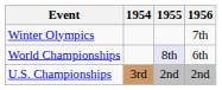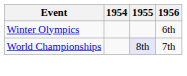 <table class="wikitable">
 <tr>
 <th>Event</th>
 <th>1954</th>
 <th>1955</th>
 <th>1956</th>
 </tr>
 <tr>
 <td><a href='#'>Winter Olympics</a></td>
 <td></td>
 <td></td>
-<td align="center">7th</td>
+<td align="center">6th</td>
 </tr>
 <tr>
 <td><a href='#'>World Championships</a></td>
 <td></td>
 <td align="center" style="background: lavender;">8th</td>
-<td align="center">6th</td>
-</tr>
-<tr>
-<td><a href='#'>U.S. Championships</a></td>
-<td align="center" bgcolor="cc9966">3rd</td>
-<td align="center" bgcolor="silver">2nd</td>
-<td align="center" bgcolor="silver">2nd</td>
+<td align="center">7th</td>
 </tr>
 </table>
